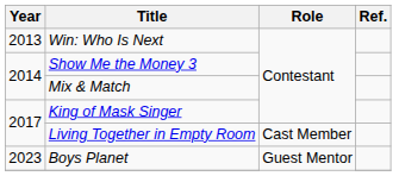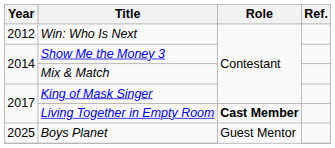 <table class="wikitable" style="text-align:left;">
 <tr>
 <th scope="col" style="width:2em;">Year</th>
 <th scope="col">Title</th>
 <th>Role</th>
 <th>Ref.</th>
 </tr>
 <tr>
-<td>2013</td>
+<td>2012</td>
 <td><em>Win: Who Is Next</em></td>
 <td rowspan="4">Contestant</td>
 <td></td>
 </tr>
 <tr>
 <td rowspan="2">2014</td>
 <td><em><a href='#'>Show Me the Money 3</a></em></td>
 <td></td>
 </tr>
 <tr>
 <td><em>Mix & Match</em></td>
 <td></td>
 </tr>
 <tr>
 <td rowspan="2">2017</td>
 <td><em><a href='#'>King of Mask Singer</a></em></td>
 <td></td>
 </tr>
 <tr>
 <td><em><a href='#'>Living Together in Empty Room</a></em></td>
-<td>Cast Member</td>
+<td><strong>Cast Member</strong></td>
 <td></td>
 </tr>
 <tr>
-<td>2023</td>
+<td>2025</td>
 <td><em>Boys Planet</em></td>
 <td rowspan="4">Guest Mentor</td>
 <td></td>
 </tr>
 <tr>
 </tr>
 </table>
